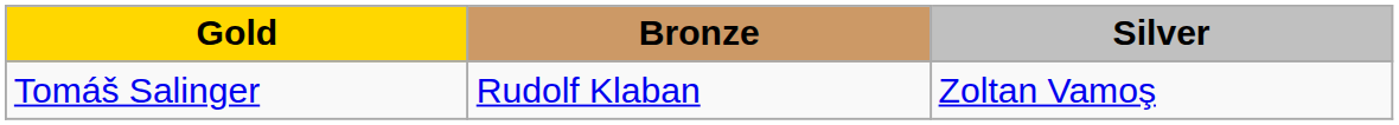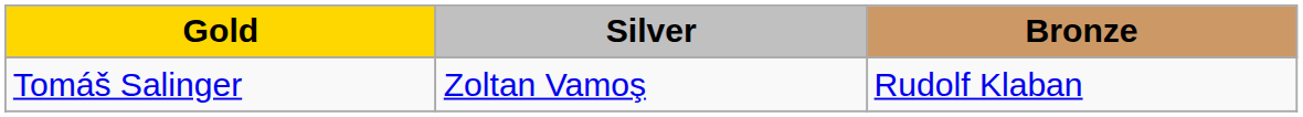 <table class="wikitable" style="text-align:left">
 <tr align="center">
 <td width=200 bgcolor=gold><strong>Gold</strong></td>
+<td width=200 bgcolor=silver><strong>Silver</strong></td>
 <td width=200 bgcolor=CC9966><strong>Bronze</strong></td>
-<td width=200 bgcolor=silver><strong>Silver</strong></td>
 </tr>
 <tr>
 <td><a href='#'>Tomáš Salinger</a><br><em></em></td>
+<td><a href='#'>Zoltan Vamoş</a><br><em></em></td>
 <td><a href='#'>Rudolf Klaban</a><br><em></em></td>
-<td><a href='#'>Zoltan Vamoş</a><br><em></em></td>
 </tr>
 </table>
